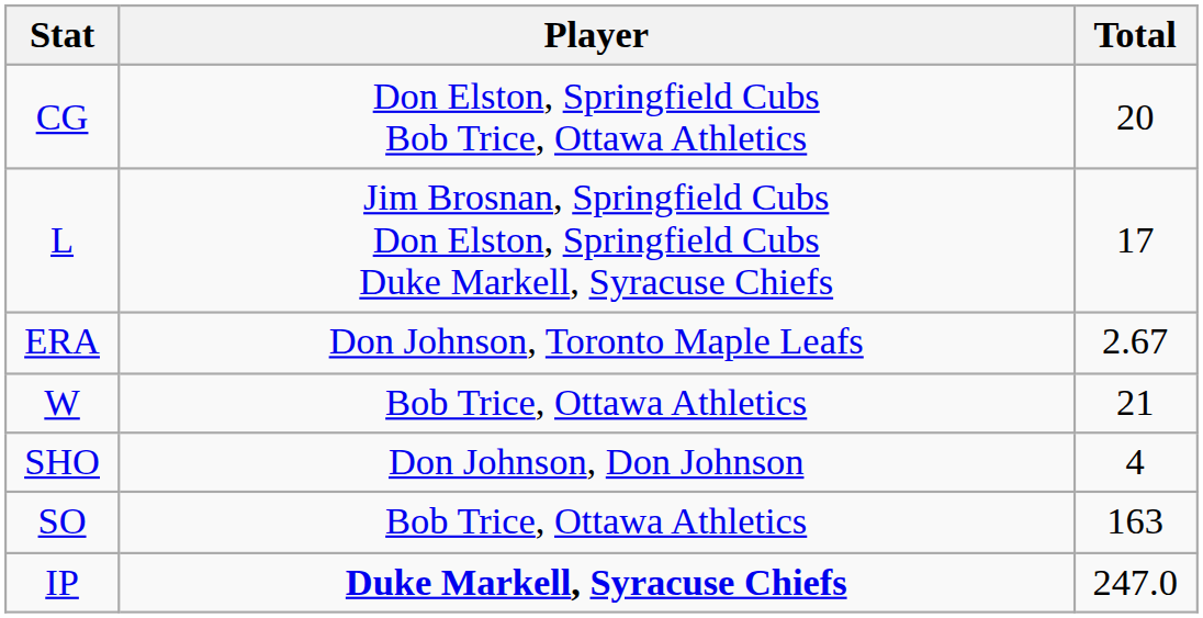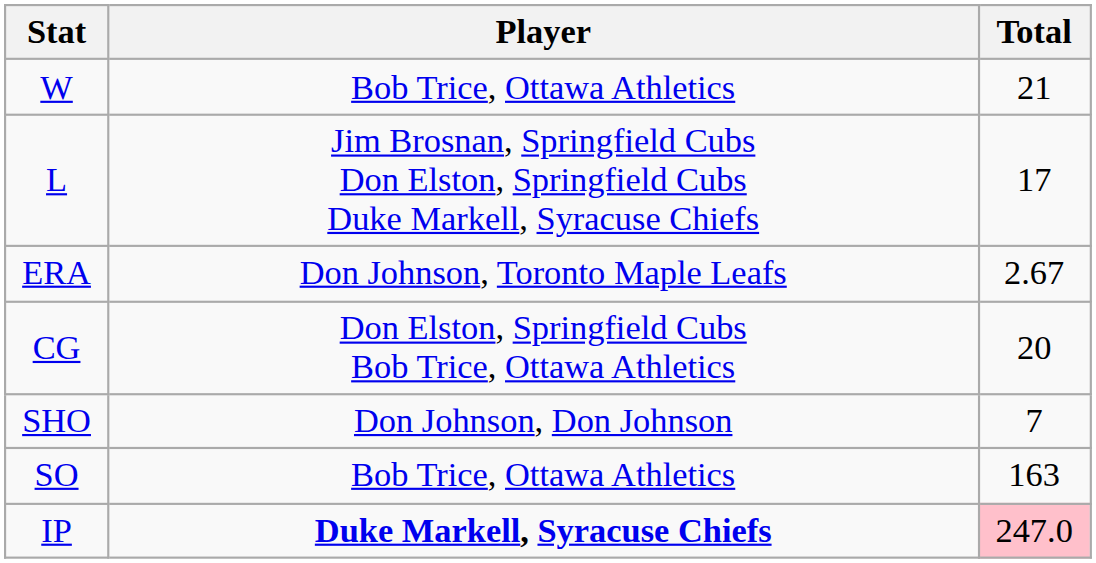 <table class="wikitable" width="40%" style="text-align:center;">
 <tr>
 <th width="5%">Stat</th>
 <th width="60%">Player</th>
 <th width="5%">Total</th>
 </tr>
 <tr>
-<td><a href='#'>CG</a></td>
-<td><a href='#'>Don Elston</a>, <a href='#'>Springfield Cubs</a> <br> <a href='#'>Bob Trice</a>, <a href='#'>Ottawa Athletics</a></td>
-<td>20</td>
+<td><a href='#'>W</a></td>
+<td><a href='#'>Bob Trice</a>, <a href='#'>Ottawa Athletics</a></td>
+<td>21</td>
 </tr>
 <tr>
 <td><a href='#'>L</a></td>
 <td><a href='#'>Jim Brosnan</a>, <a href='#'>Springfield Cubs</a> <br> <a href='#'>Don Elston</a>, <a href='#'>Springfield Cubs</a> <br> <a href='#'>Duke Markell</a>, <a href='#'>Syracuse Chiefs</a></td>
 <td>17</td>
 </tr>
 <tr>
 <td><a href='#'>ERA</a></td>
 <td><a href='#'>Don Johnson</a>, <a href='#'>Toronto Maple Leafs</a></td>
 <td>2.67</td>
 </tr>
 <tr>
-<td><a href='#'>W</a></td>
-<td><a href='#'>Bob Trice</a>, <a href='#'>Ottawa Athletics</a></td>
-<td>21</td>
+<td><a href='#'>CG</a></td>
+<td><a href='#'>Don Elston</a>, <a href='#'>Springfield Cubs</a> <br> <a href='#'>Bob Trice</a>, <a href='#'>Ottawa Athletics</a></td>
+<td>20</td>
 </tr>
 <tr>
 <td><a href='#'>SHO</a></td>
 <td><a href='#'>Don Johnson</a>, <a href='#'>Don Johnson</a></td>
-<td>4</td>
+<td>7</td>
 </tr>
 <tr>
 <td><a href='#'>SO</a></td>
 <td><a href='#'>Bob Trice</a>, <a href='#'>Ottawa Athletics</a></td>
 <td>163</td>
 </tr>
 <tr>
 <td><a href='#'>IP</a></td>
 <td><strong><a href='#'>Duke Markell</a>, <a href='#'>Syracuse Chiefs</a></strong></td>
-<td>247.0</td>
+<td style="background: pink;">247.0</td>
 </tr>
 </table>
